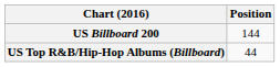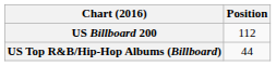 <table class="wikitable sortable plainrowheaders" style="text-align:center">
 <tr>
 <th scope="col">Chart (2016)</th>
 <th scope="col">Position</th>
 </tr>
 <tr>
 <th scope="row">US <em>Billboard</em> 200</th>
-<td>144</td>
+<td>112</td>
 </tr>
 <tr>
 <th scope="row">US Top R&B/Hip-Hop Albums (<em>Billboard</em>)</th>
 <td>44</td>
 </tr>
 </table>
